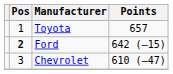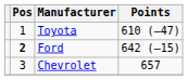 <table class="wikitable" style="font-size: 95%">
 <tr>
 <th></th>
 <th>Pos</th>
 <th>Manufacturer</th>
 <th>Points</th>
 </tr>
 <tr>
 <td align="left"></td>
 <td style="text-align:center;">1</td>
 <td><a href='#'>Toyota</a></td>
-<td style="text-align:center;">657</td>
+<td style="text-align:center;">610 (–47)</td>
 </tr>
 <tr>
 <td align="left"></td>
 <td style="text-align:center;"><strong>2</strong></td>
 <td><a href='#'>Ford</a></td>
 <td style="text-align:center;">642 (–15)</td>
 </tr>
 <tr>
 <td align="left"></td>
 <td style="text-align:center;">3</td>
 <td><a href='#'>Chevrolet</a></td>
-<td style="text-align:center;">610 (–47)</td>
+<td style="text-align:center;">657</td>
 </tr>
 <tr class="sortbottom">
 </tr>
 </table>
